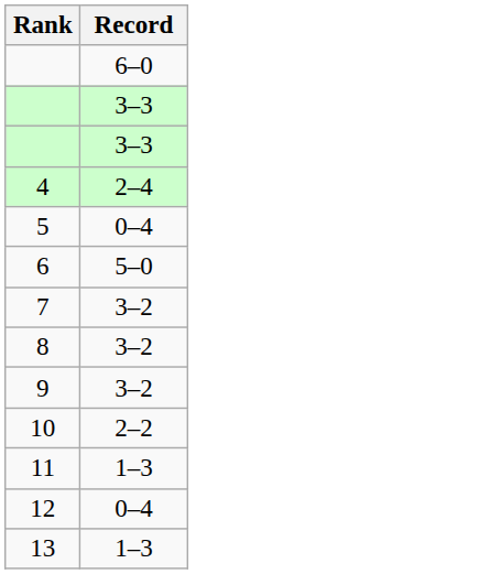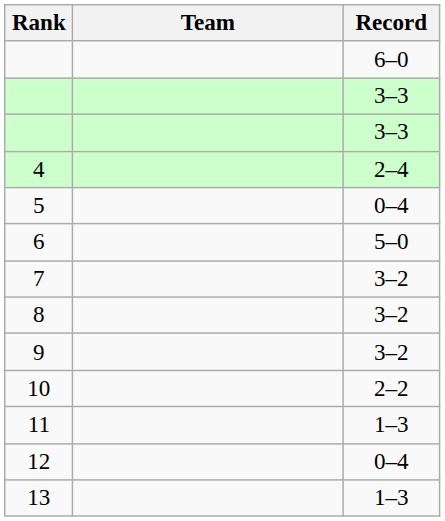 <table class="wikitable" style="text-align: center;">
 <tr>
 <th width=40>Rank</th>
+<th width=180>Team</th>
 <th width=60>Record</th>
 </tr>
 <tr>
 <td></td>
+<td align=left></td>
 <td>6–0</td>
 </tr>
 <tr bgcolor="#ccffcc">
 <td></td>
+<td align=left></td>
 <td>3–3</td>
 </tr>
 <tr bgcolor="#ccffcc">
 <td></td>
+<td align=left></td>
 <td>3–3</td>
 </tr>
 <tr bgcolor="#ccffcc">
 <td>4</td>
+<td align=left></td>
 <td>2–4</td>
 </tr>
 <tr>
 <td>5</td>
+<td align=left></td>
 <td>0–4</td>
 </tr>
 <tr>
 <td>6</td>
+<td align=left></td>
 <td>5–0</td>
 </tr>
 <tr>
 <td>7</td>
+<td align=left></td>
 <td>3–2</td>
 </tr>
 <tr>
 <td>8</td>
+<td align=left></td>
 <td>3–2</td>
 </tr>
 <tr>
 <td>9</td>
+<td align=left></td>
 <td>3–2</td>
 </tr>
 <tr>
 <td>10</td>
+<td align=left></td>
 <td>2–2</td>
 </tr>
 <tr>
 <td>11</td>
+<td align=left></td>
 <td>1–3</td>
 </tr>
 <tr>
 <td>12</td>
+<td align=left></td>
 <td>0–4</td>
 </tr>
 <tr>
 <td>13</td>
+<td align=left></td>
 <td>1–3</td>
 </tr>
 </table>
